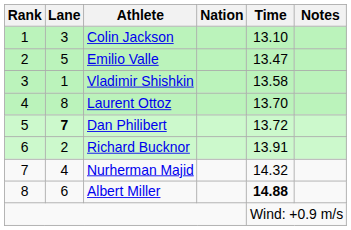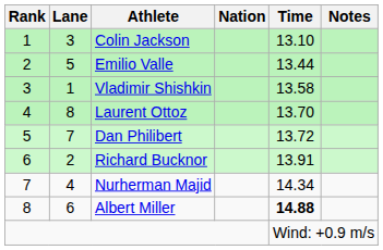 <table class="wikitable sortable" style="text-align:center">
 <tr>
 <th>Rank</th>
 <th>Lane</th>
 <th>Athlete</th>
 <th>Nation</th>
 <th>Time</th>
 <th>Notes</th>
 </tr>
 <tr style="background:#bbf3bb;">
 <td>1</td>
 <td>3</td>
 <td align=left><a href='#'>Colin Jackson</a></td>
 <td align=left></td>
 <td>13.10</td>
 <td></td>
 </tr>
 <tr style="background:#bbf3bb;">
 <td>2</td>
 <td>5</td>
 <td align=left><a href='#'>Emilio Valle</a></td>
 <td align=left></td>
-<td>13.47</td>
+<td>13.44</td>
 <td></td>
 </tr>
 <tr style="background:#bbf3bb;">
 <td>3</td>
 <td>1</td>
 <td align=left><a href='#'>Vladimir Shishkin</a></td>
 <td align=left></td>
 <td>13.58</td>
 <td></td>
 </tr>
 <tr style="background:#bbf3bb;">
 <td>4</td>
 <td>8</td>
 <td align=left><a href='#'>Laurent Ottoz</a></td>
 <td align=left></td>
 <td>13.70</td>
 <td></td>
 </tr>
 <tr bgcolor=ccf9cc>
 <td>5</td>
-<td><strong>7</strong></td>
+<td>7</td>
 <td align=left><a href='#'>Dan Philibert</a></td>
 <td align=left></td>
 <td>13.72</td>
 <td></td>
 </tr>
 <tr bgcolor=ccf9cc>
 <td>6</td>
 <td>2</td>
 <td align=left><a href='#'>Richard Bucknor</a></td>
 <td align=left></td>
 <td>13.91</td>
 <td></td>
 </tr>
 <tr>
 <td>7</td>
 <td>4</td>
 <td align=left><a href='#'>Nurherman Majid</a></td>
 <td align=left></td>
-<td>14.32</td>
+<td>14.34</td>
 <td></td>
 </tr>
 <tr>
 <td>8</td>
 <td>6</td>
 <td align=left><a href='#'>Albert Miller</a></td>
 <td align=left></td>
 <td><strong>14.88</strong></td>
 <td></td>
 </tr>
 <tr class="sortbottom">
 <td colspan=4></td>
 <td colspan="2" style="text-align:left;">Wind: +0.9 m/s</td>
 </tr>
 </table>
